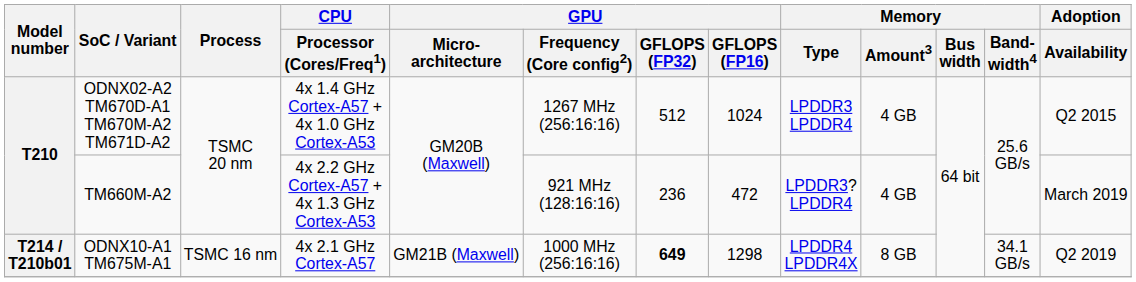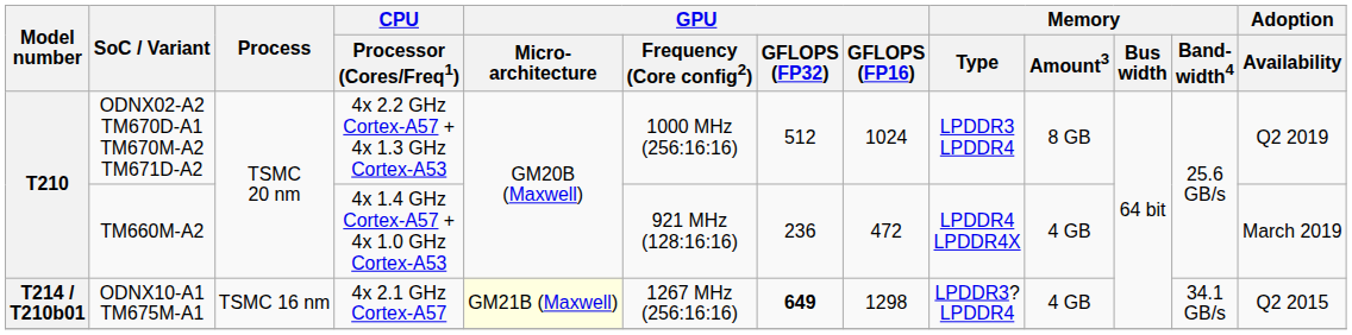 <table class="wikitable" style="text-align:center;">
 <tr>
 <th rowspan="2">Model<br>number</th>
 <th rowspan="2">SoC / Variant</th>
 <th rowspan="2">Process</th>
 <th><a href='#'>CPU</a></th>
 <th colspan="4"><a href='#'>GPU</a></th>
 <th colspan="4">Memory</th>
 <th>Adoption</th>
 </tr>
 <tr>
 <th>Processor<br>(Cores/Freq<sup>1</sup>)</th>
 <th>Micro-<br>architecture</th>
 <th>Frequency<br>(Core config<sup>2</sup>)</th>
 <th>GFLOPS<br>(<a href='#'>FP32</a>)</th>
 <th>GFLOPS<br>(<a href='#'>FP16</a>)</th>
 <th>Type</th>
 <th>Amount<sup>3</sup></th>
 <th>Bus<br>width</th>
 <th>Band-<br>width<sup>4</sup></th>
 <th>Availability</th>
 </tr>
 <tr>
 <th rowspan="2">T210</th>
 <td>ODNX02-A2 <br>TM670D-A1 <br>TM670M-A2 <br>TM671D-A2</td>
 <td rowspan="2">TSMC <br>20 nm</td>
-<td>4x 1.4 GHz <br><a href='#'>Cortex-A57</a> +<br>4x 1.0 GHz <br><a href='#'>Cortex-A53</a> </td>
+<td>4x 2.2 GHz <br><a href='#'>Cortex-A57</a> +<br>4x 1.3 GHz <br><a href='#'>Cortex-A53</a></td>
 <td rowspan="2">GM20B<br>(<a href='#'>Maxwell</a>)<br></td>
-<td>1267 MHz<br>(256:16:16)<br></td>
+<td>1000 MHz<br>(256:16:16)<br></td>
 <td>512</td>
 <td>1024</td>
 <td><a href='#'>LPDDR3</a><br><a href='#'>LPDDR4</a></td>
-<td>4 GB</td>
+<td>8 GB</td>
 <td rowspan="3">64 bit</td>
 <td rowspan="2">25.6<br>GB/s</td>
-<td>Q2 2015</td>
+<td>Q2 2019</td>
 </tr>
 <tr>
 <td>TM660M-A2</td>
-<td>4x 2.2 GHz <br><a href='#'>Cortex-A57</a> +<br>4x 1.3 GHz <br><a href='#'>Cortex-A53</a></td>
+<td>4x 1.4 GHz <br><a href='#'>Cortex-A57</a> +<br>4x 1.0 GHz <br><a href='#'>Cortex-A53</a> </td>
 <td>921 MHz<br>(128:16:16)<br></td>
 <td>236</td>
 <td>472</td>
-<td><a href='#'>LPDDR3</a>?<br><a href='#'>LPDDR4</a></td>
+<td><a href='#'>LPDDR4</a><br><a href='#'>LPDDR4X</a></td>
 <td>4 GB</td>
 <td>March 2019</td>
 </tr>
 <tr>
 <th>T214 /<br>T210b01</th>
 <td>ODNX10-A1 <br>TM675M-A1</td>
 <td>TSMC 16 nm</td>
 <td>4x 2.1 GHz <br><a href='#'>Cortex-A57</a></td>
-<td>GM21B (<a href='#'>Maxwell</a>)<br></td>
-<td>1000 MHz<br>(256:16:16)<br></td>
+<td style="background: lightyellow;">GM21B (<a href='#'>Maxwell</a>)<br></td>
+<td>1267 MHz<br>(256:16:16)<br></td>
 <td><strong>649</strong></td>
 <td>1298</td>
-<td><a href='#'>LPDDR4</a><br><a href='#'>LPDDR4X</a></td>
-<td>8 GB</td>
+<td><a href='#'>LPDDR3</a>?<br><a href='#'>LPDDR4</a></td>
+<td>4 GB</td>
 <td>34.1<br>GB/s</td>
-<td>Q2 2019</td>
+<td>Q2 2015</td>
 </tr>
 <tr>
 </tr>
 </table>
